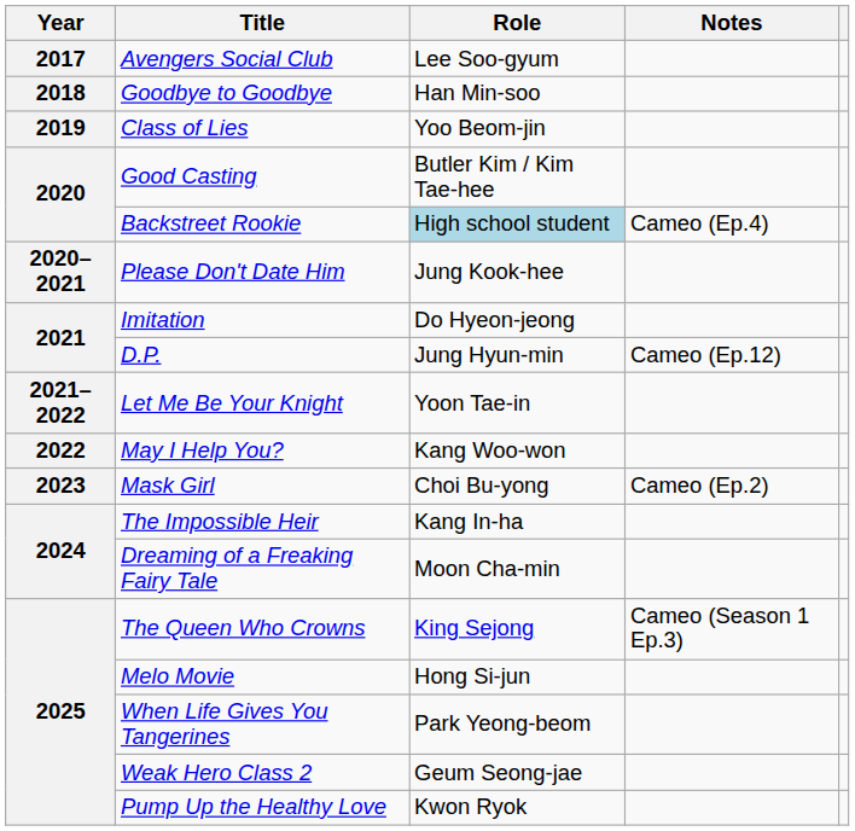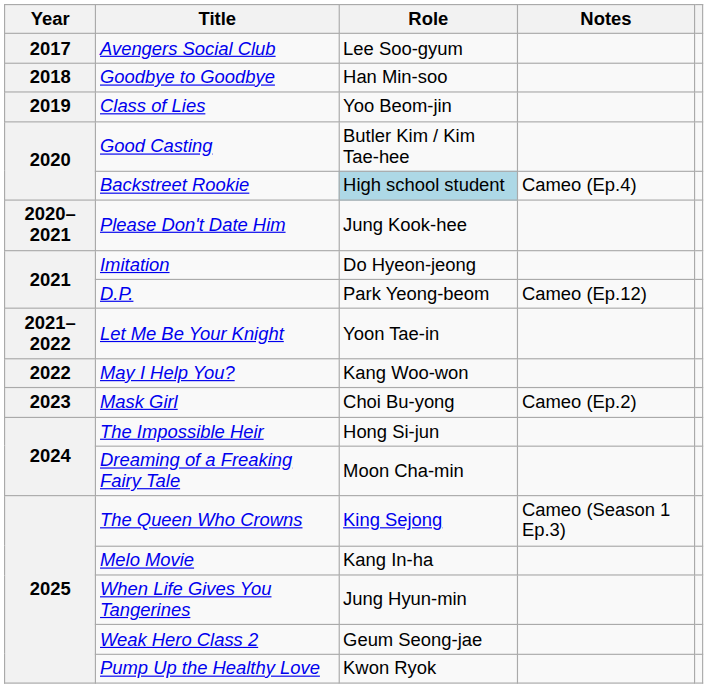 <table class="wikitable plainrowheaders">
 <tr>
 <th scope="col">Year</th>
 <th scope="col">Title</th>
 <th scope="col">Role</th>
 <th scope="col" class="unsortable">Notes</th>
 <th scope="col" class="unsortable"></th>
 </tr>
 <tr>
 <th scope="row">2017</th>
 <td><em><a href='#'>Avengers Social Club</a></em></td>
 <td>Lee Soo-gyum</td>
 <td></td>
 <td style="text-align:center"></td>
 </tr>
 <tr>
 <th scope="row">2018</th>
 <td><em><a href='#'>Goodbye to Goodbye</a></em></td>
 <td>Han Min-soo</td>
 <td></td>
 <td style="text-align:center"></td>
 </tr>
 <tr>
 <th scope="row">2019</th>
 <td><em><a href='#'>Class of Lies</a></em></td>
 <td>Yoo Beom-jin</td>
 <td style="text-align:center"></td>
 </tr>
 <tr>
 <th scope="row" rowspan="2">2020</th>
 <td><em><a href='#'>Good Casting</a></em></td>
 <td>Butler Kim / Kim Tae-hee</td>
 <td></td>
 <td style="text-align:center"></td>
 </tr>
 <tr>
 <td><em><a href='#'>Backstreet Rookie</a></em></td>
 <td style="background: lightblue;">High school student</td>
 <td>Cameo (Ep.4)</td>
 <td style="text-align:center"></td>
 </tr>
 <tr>
 <th scope="row">2020–2021</th>
 <td><em><a href='#'>Please Don't Date Him</a></em></td>
 <td>Jung Kook-hee</td>
 <td></td>
 <td style="text-align:center"></td>
 </tr>
 <tr>
 <th scope="row" rowspan="2">2021</th>
 <td><em><a href='#'>Imitation</a></em></td>
 <td>Do Hyeon-jeong</td>
 <td></td>
 <td style="text-align:center"></td>
 </tr>
 <tr>
 <td><em><a href='#'>D.P.</a></em></td>
-<td>Jung Hyun-min</td>
+<td>Park Yeong-beom</td>
 <td>Cameo (Ep.12)</td>
 <td style="text-align:center"></td>
 </tr>
 <tr>
 <th scope="row">2021–2022</th>
 <td><em><a href='#'>Let Me Be Your Knight</a></em></td>
 <td>Yoon Tae-in</td>
 <td></td>
 <td style="text-align:center"></td>
 </tr>
 <tr>
 <th scope="row">2022</th>
 <td><em><a href='#'>May I Help You?</a></em></td>
 <td>Kang Woo-won</td>
 <td></td>
 <td style="text-align:center"></td>
 </tr>
 <tr>
 <th scope="row">2023</th>
 <td><em><a href='#'>Mask Girl</a></em></td>
 <td>Choi Bu-yong</td>
 <td>Cameo (Ep.2)</td>
 <td style="text-align:center"></td>
 </tr>
 <tr>
 <th scope="row" rowspan="2">2024</th>
 <td><em><a href='#'>The Impossible Heir</a></em></td>
-<td>Kang In-ha</td>
+<td>Hong Si-jun</td>
 <td></td>
 <td style="text-align:center"></td>
 </tr>
 <tr>
 <td><em><a href='#'>Dreaming of a Freaking Fairy Tale</a></em></td>
 <td>Moon Cha-min</td>
 <td></td>
 <td style="text-align:center"></td>
 </tr>
 <tr>
 <th scope="row" rowspan="5">2025</th>
 <td><em><a href='#'>The Queen Who Crowns</a></em></td>
 <td><a href='#'>King Sejong</a></td>
 <td>Cameo (Season 1 Ep.3)</td>
 <td style="text-align:center"></td>
 </tr>
 <tr>
 <td><em><a href='#'>Melo Movie</a></em></td>
-<td>Hong Si-jun</td>
+<td>Kang In-ha</td>
 <td></td>
 <td style="text-align:center"></td>
 </tr>
 <tr>
 <td><em><a href='#'>When Life Gives You Tangerines</a></em></td>
-<td>Park Yeong-beom</td>
+<td>Jung Hyun-min</td>
 <td></td>
 <td style="text-align:center"></td>
 </tr>
 <tr>
 <td><em><a href='#'>Weak Hero Class 2</a></em></td>
 <td>Geum Seong-jae</td>
 <td></td>
 <td style="text-align:center"></td>
 </tr>
 <tr>
 <td><em><a href='#'>Pump Up the Healthy Love</a></em></td>
 <td>Kwon Ryok</td>
 <td></td>
 <td style="text-align:center"></td>
 </tr>
 </table>
